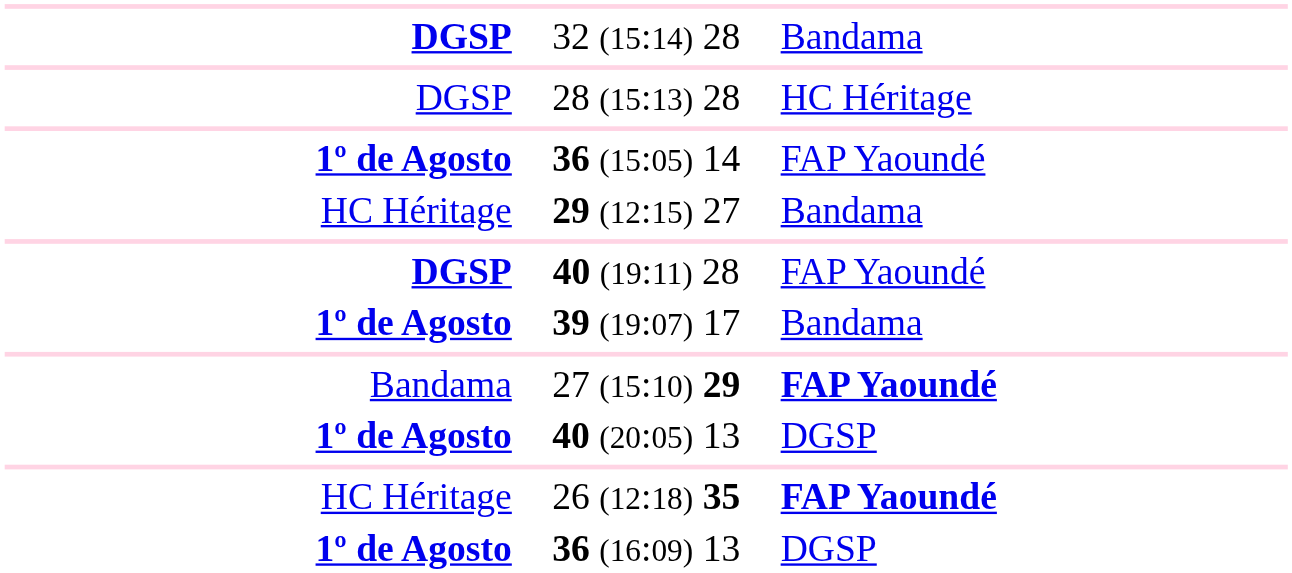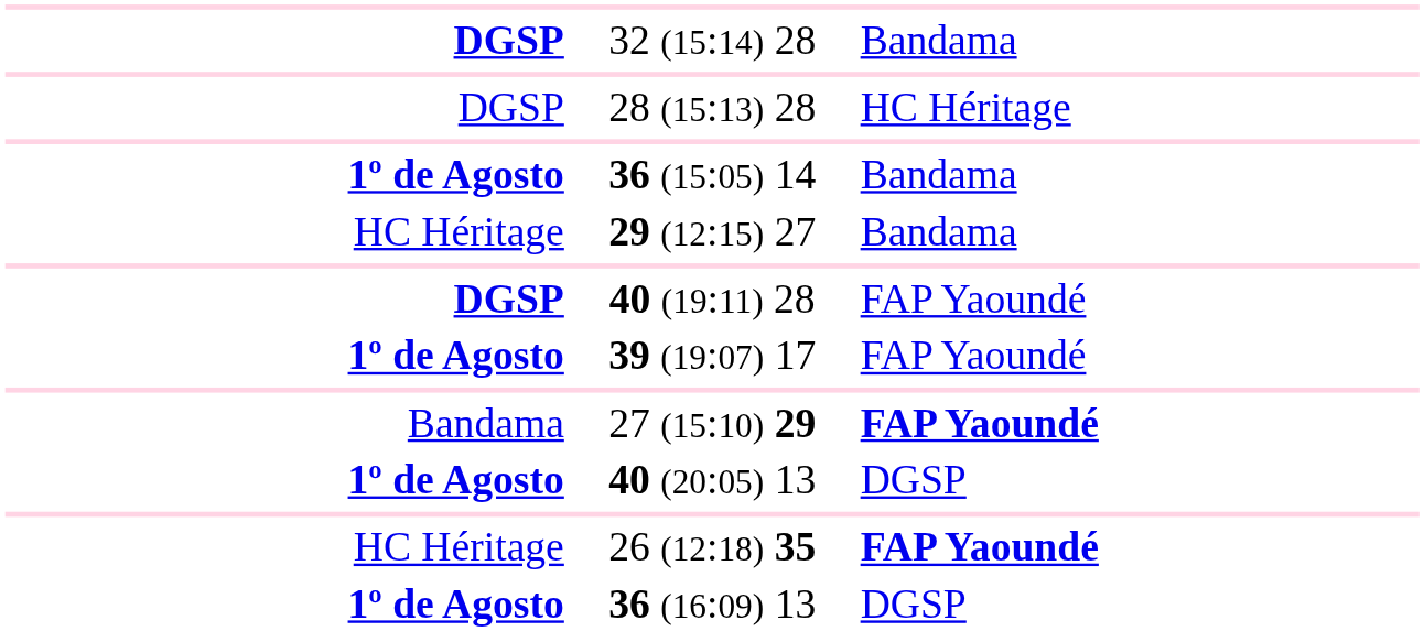 <table style="text-align:center" width=550>
 <tr>
 <th width=30%></th>
 <th width=15%></th>
 <th width=30%></th>
 </tr>
 <tr align="left" bgcolor=#ffd4e4>
 <td colspan=4></td>
 </tr>
 <tr>
 <td align="right"><strong><a href='#'>DGSP</a></strong> </td>
 <td>32 <small>(15</small>:<small>14)</small> 28</td>
 <td align=left> <a href='#'>Bandama</a></td>
 </tr>
 <tr align="left" bgcolor=#ffd4e4>
 <td colspan=4></td>
 </tr>
 <tr>
 <td align="right"><a href='#'>DGSP</a> </td>
 <td>28 <small>(15</small>:<small>13)</small> 28</td>
 <td align=left> <a href='#'>HC Héritage</a></td>
 </tr>
 <tr align="left" bgcolor=#ffd4e4>
 <td colspan=4></td>
 </tr>
 <tr>
 <td align="right"><strong><a href='#'>1º de Agosto</a></strong> </td>
 <td><strong>36</strong> <small>(15</small>:<small>05)</small> 14</td>
-<td align=left> <a href='#'>FAP Yaoundé</a></td>
+<td align=left> <a href='#'>Bandama</a></td>
 </tr>
 <tr>
 <td align="right"><a href='#'>HC Héritage</a> </td>
 <td><strong>29</strong> <small>(12</small>:<small>15)</small> 27</td>
 <td align=left> <a href='#'>Bandama</a></td>
 </tr>
 <tr align="left" bgcolor=#ffd4e4>
 <td colspan=4></td>
 </tr>
 <tr>
 <td align="right"><strong><a href='#'>DGSP</a></strong> </td>
 <td><strong>40</strong> <small>(19</small>:<small>11)</small> 28</td>
 <td align=left> <a href='#'>FAP Yaoundé</a></td>
 </tr>
 <tr>
 <td align="right"><strong><a href='#'>1º de Agosto</a></strong> </td>
 <td><strong>39</strong> <small>(19</small>:<small>07)</small> 17</td>
-<td align=left> <a href='#'>Bandama</a></td>
+<td align=left> <a href='#'>FAP Yaoundé</a></td>
 </tr>
 <tr align="left" bgcolor=#ffd4e4>
 <td colspan=4></td>
 </tr>
 <tr>
 <td align="right"><a href='#'>Bandama</a> </td>
 <td>27 <small>(15</small>:<small>10)</small> <strong>29</strong></td>
 <td align=left> <strong><a href='#'>FAP Yaoundé</a></strong></td>
 </tr>
 <tr>
 <td align="right"><strong><a href='#'>1º de Agosto</a></strong> </td>
 <td><strong>40</strong> <small>(20</small>:<small>05)</small> 13</td>
 <td align=left> <a href='#'>DGSP</a></td>
 </tr>
 <tr align="left" bgcolor=#ffd4e4>
 <td colspan=4></td>
 </tr>
 <tr>
 <td align="right"><a href='#'>HC Héritage</a> </td>
 <td>26 <small>(12</small>:<small>18)</small> <strong>35</strong></td>
 <td align=left> <strong><a href='#'>FAP Yaoundé</a></strong></td>
 </tr>
 <tr>
 <td align="right"><strong><a href='#'>1º de Agosto</a></strong> </td>
 <td><strong>36</strong> <small>(16</small>:<small>09)</small> 13</td>
 <td align=left> <a href='#'>DGSP</a></td>
 </tr>
 </table>
